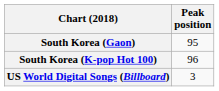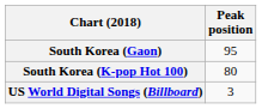 <table class="wikitable sortable plainrowheaders" style="text-align:center">
 <tr>
 <th scope="col">Chart (2018)</th>
 <th scope="col">Peak<br>position</th>
 </tr>
 <tr>
 <th scope="row">South Korea (<a href='#'>Gaon</a>)</th>
 <td>95</td>
 </tr>
 <tr>
 <th scope="row">South Korea (<a href='#'>K-pop Hot 100</a>)</th>
-<td>96</td>
+<td>80</td>
 </tr>
 <tr>
 <th scope="row">US <a href='#'>World Digital Songs</a> (<em><a href='#'>Billboard</a></em>)</th>
 <td>3</td>
 </tr>
 </table>
